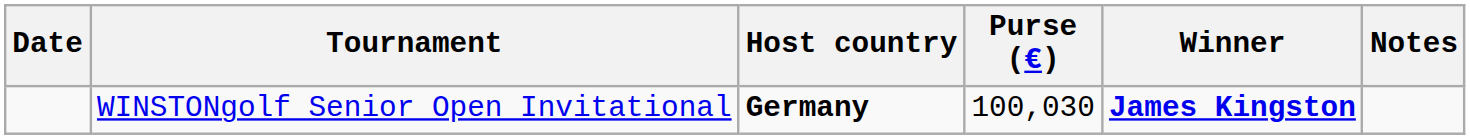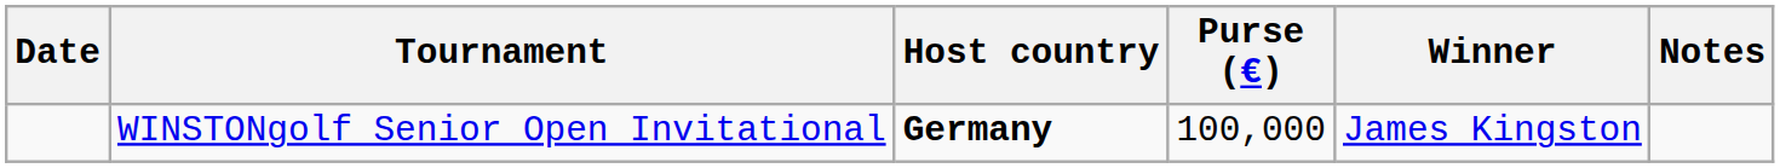 <table class="wikitable" style="font-size:95%">
 <tr>
 <th>Date</th>
 <th>Tournament</th>
 <th>Host country</th>
 <th>Purse<br>(<a href='#'>€</a>)</th>
 <th>Winner</th>
 <th>Notes</th>
 </tr>
 <tr>
 <td></td>
 <td><a href='#'>WINSTONgolf Senior Open Invitational</a></td>
 <td><strong>Germany</strong></td>
-<td align=right>100,030</td>
-<td><strong> <a href='#'>James Kingston</a></strong></td>
+<td align=right>100,000</td>
+<td> <a href='#'>James Kingston</a></td>
 <td></td>
 </tr>
 </table>
